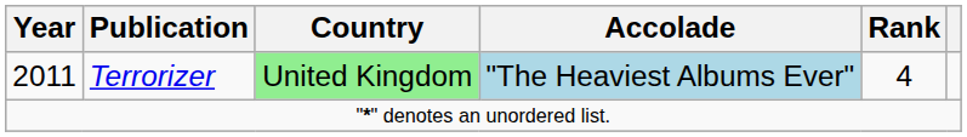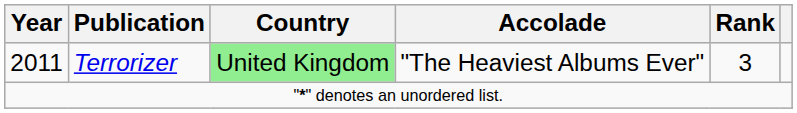 <table class="wikitable sortable" style="margin:0em 1em 1em 0pt">
 <tr>
 <th>Year</th>
 <th>Publication</th>
 <th>Country</th>
 <th>Accolade</th>
 <th>Rank</th>
 <th class=unsortable></th>
 </tr>
 <tr>
 <td align=center>2011</td>
 <td><em><a href='#'>Terrorizer</a></em></td>
 <td style="background: lightgreen;">United Kingdom</td>
-<td style="background: lightblue;">"The Heaviest Albums Ever"</td>
-<td align=center>4</td>
+<td>"The Heaviest Albums Ever"</td>
+<td align=center>3</td>
 <td></td>
 </tr>
 <tr class="sortbottom">
 <td colspan=6 style=font-size:8pt; align=center>"<strong>*</strong>" denotes an unordered list.</td>
 </tr>
 </table>
